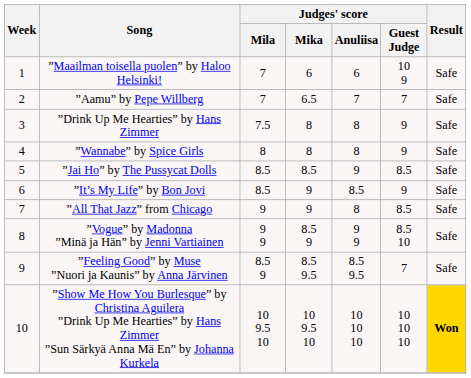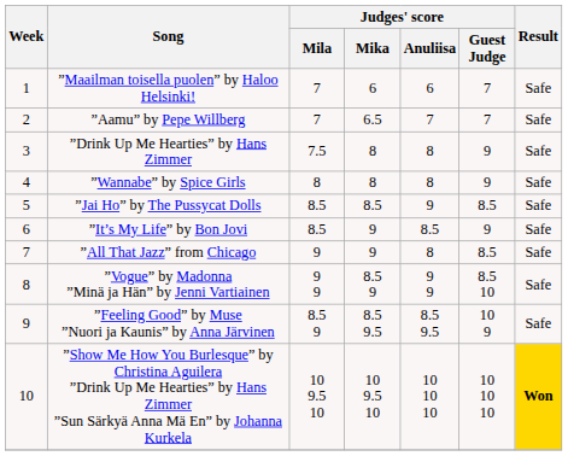 <table class="wikitable" style="text-align:center">
 <tr>
 <th rowspan="2">Week</th>
 <th rowspan="2">Song</th>
 <th colspan="4">Judges' score</th>
 <th rowspan="2">Result</th>
 </tr>
 <tr>
 <th style="width:10%; ">Mila</th>
 <th style="width:10%; ">Mika</th>
 <th style="width:10%; ">Anuliisa</th>
 <th style="width:10%; ">Guest Judge</th>
 </tr>
 <tr style="text-align: center; background:#faf6f6;">
 <td>1</td>
 <td>”<a href='#'>Maailman toisella puolen</a>” by <a href='#'>Haloo Helsinki!</a></td>
 <td>7</td>
 <td>6</td>
 <td>6</td>
-<td>10<br>9</td>
+<td>7</td>
 <td>Safe</td>
 </tr>
 <tr style="text-align: center; background:#faf6f6;">
 <td>2</td>
 <td>”Aamu” by <a href='#'>Pepe Willberg</a></td>
 <td>7</td>
 <td>6.5</td>
 <td>7</td>
 <td>7</td>
 <td>Safe</td>
 </tr>
 <tr style="text-align: center; background:#faf6f6;">
 <td>3</td>
 <td>”Drink Up Me Hearties” by <a href='#'>Hans Zimmer</a></td>
 <td>7.5</td>
 <td>8</td>
 <td>8</td>
 <td>9</td>
 <td>Safe</td>
 </tr>
 <tr style="text-align: center; background:#faf6f6;">
 <td>4</td>
 <td>”<a href='#'>Wannabe</a>” by <a href='#'>Spice Girls</a></td>
 <td>8</td>
 <td>8</td>
 <td>8</td>
 <td>9</td>
 <td>Safe</td>
 </tr>
 <tr style="text-align: center; background:#faf6f6;">
 <td>5</td>
 <td>”<a href='#'>Jai Ho</a>” by <a href='#'>The Pussycat Dolls</a></td>
 <td>8.5</td>
 <td>8.5</td>
 <td>9</td>
 <td>8.5</td>
 <td>Safe</td>
 </tr>
 <tr style="text-align: center; background:#faf6f6;">
 <td>6</td>
 <td>”<a href='#'>It’s My Life</a>” by <a href='#'>Bon Jovi</a></td>
 <td>8.5</td>
 <td>9</td>
 <td>8.5</td>
 <td>9</td>
 <td>Safe</td>
 </tr>
 <tr style="text-align: center; background:#faf6f6;">
 <td>7</td>
 <td>”<a href='#'>All That Jazz</a>” from <a href='#'>Chicago</a></td>
 <td>9</td>
 <td>9</td>
 <td>8</td>
 <td>8.5</td>
 <td>Safe</td>
 </tr>
 <tr style="text-align: center; background:#faf6f6;">
 <td>8</td>
 <td>”<a href='#'>Vogue</a>” by <a href='#'>Madonna</a><br>”Minä ja Hän” by <a href='#'>Jenni Vartiainen</a></td>
 <td>9<br>9</td>
 <td>8.5<br>9</td>
 <td>9<br>9</td>
 <td>8.5<br>10</td>
 <td>Safe</td>
 </tr>
 <tr style="text-align: center; background:#faf6f6;">
 <td>9</td>
 <td>”<a href='#'>Feeling Good</a>” by <a href='#'>Muse</a><br>”Nuori ja Kaunis” by <a href='#'>Anna Järvinen</a></td>
 <td>8.5<br>9</td>
 <td>8.5<br>9.5</td>
 <td>8.5<br>9.5</td>
-<td>7</td>
+<td>10<br>9</td>
 <td>Safe</td>
 </tr>
 <tr style="text-align: center; background:#faf6f6;">
 <td>10</td>
 <td>”<a href='#'>Show Me How You Burlesque</a>” by <a href='#'>Christina Aguilera</a><br>”Drink Up Me Hearties” by <a href='#'>Hans Zimmer</a><br>”Sun Särkyä Anna Mä En” by <a href='#'>Johanna Kurkela</a></td>
 <td>10<br>9.5<br>10</td>
 <td>10<br>9.5<br>10</td>
 <td>10<br>10<br>10</td>
 <td>10<br>10<br>10</td>
 <th style="background:gold;">Won</th>
 </tr>
 <tr>
 </tr>
 </table>
